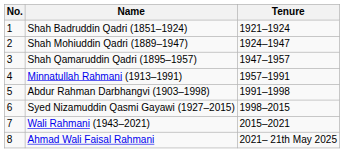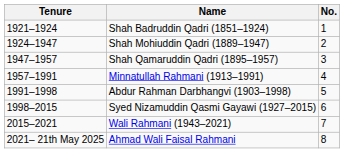 <table class="wikitable">
 <tr>
+<th>Tenure</th>
+<th>Name</th>
 <th>No.</th>
-<th>Name</th>
-<th>Tenure</th>
 </tr>
 <tr>
+<td>1921–1924</td>
+<td>Shah Badruddin Qadri (1851–1924)</td>
 <td>1</td>
-<td>Shah Badruddin Qadri (1851–1924)</td>
-<td>1921–1924</td>
 </tr>
 <tr>
+<td>1924–1947</td>
+<td>Shah Mohiuddin Qadri (1889–1947)</td>
 <td>2</td>
-<td>Shah Mohiuddin Qadri (1889–1947)</td>
-<td>1924–1947</td>
 </tr>
 <tr>
+<td>1947–1957</td>
+<td>Shah Qamaruddin Qadri (1895–1957)</td>
 <td>3</td>
-<td>Shah Qamaruddin Qadri (1895–1957)</td>
-<td>1947–1957</td>
 </tr>
 <tr>
+<td>1957–1991</td>
+<td><a href='#'>Minnatullah Rahmani</a> (1913–1991)</td>
 <td>4</td>
-<td><a href='#'>Minnatullah Rahmani</a> (1913–1991)</td>
-<td>1957–1991</td>
 </tr>
 <tr>
+<td>1991–1998</td>
+<td>Abdur Rahman Darbhangvi (1903–1998)</td>
 <td>5</td>
-<td>Abdur Rahman Darbhangvi (1903–1998)</td>
-<td>1991–1998</td>
 </tr>
 <tr>
+<td>1998–2015</td>
+<td>Syed Nizamuddin Qasmi Gayawi (1927–2015)</td>
 <td>6</td>
-<td>Syed Nizamuddin Qasmi Gayawi (1927–2015)</td>
-<td>1998–2015</td>
 </tr>
 <tr>
+<td>2015–2021</td>
+<td><a href='#'>Wali Rahmani</a> (1943–2021)</td>
 <td>7</td>
-<td><a href='#'>Wali Rahmani</a> (1943–2021)</td>
-<td>2015–2021</td>
 </tr>
 <tr>
+<td>2021– 21th May 2025</td>
+<td><a href='#'>Ahmad Wali Faisal Rahmani</a></td>
 <td>8</td>
-<td><a href='#'>Ahmad Wali Faisal Rahmani</a></td>
-<td>2021– 21th May 2025</td>
 </tr>
 </table>
